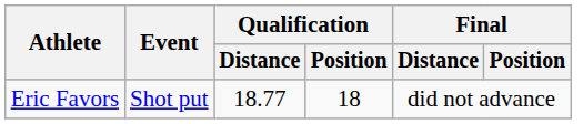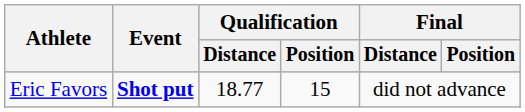 <table class="wikitable" style="font-size:90%">
 <tr>
 <th rowspan="2">Athlete</th>
 <th rowspan="2">Event</th>
 <th colspan="2">Qualification</th>
 <th colspan="2">Final</th>
 </tr>
 <tr style="font-size:95%">
 <th>Distance</th>
 <th>Position</th>
 <th>Distance</th>
 <th>Position</th>
 </tr>
 <tr align="center">
 <td align="left"><a href='#'>Eric Favors</a></td>
-<td align="left"><a href='#'>Shot put</a></td>
+<td align="left"><strong><a href='#'>Shot put</a></strong></td>
 <td>18.77</td>
-<td>18</td>
+<td>15</td>
 <td colspan=2>did not advance</td>
 </tr>
 </table>
